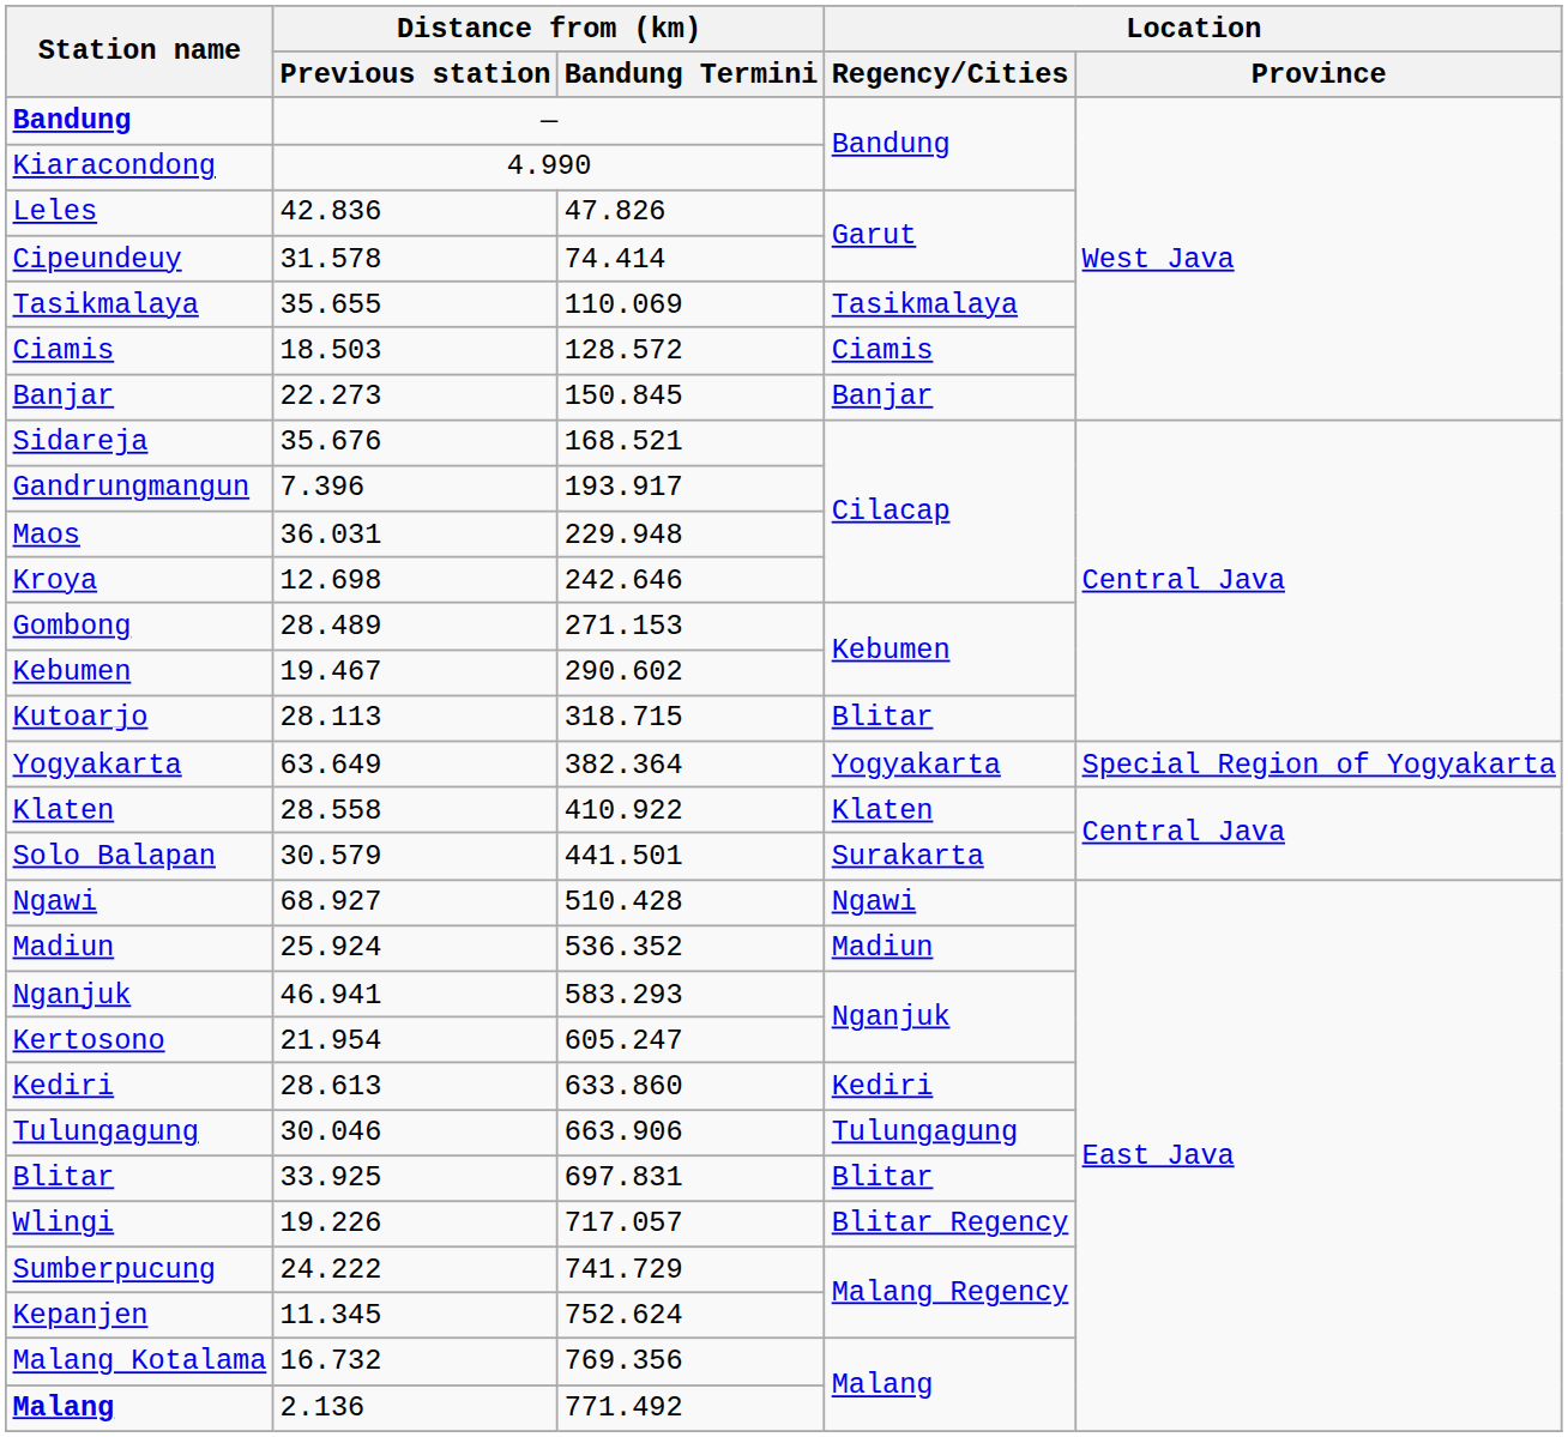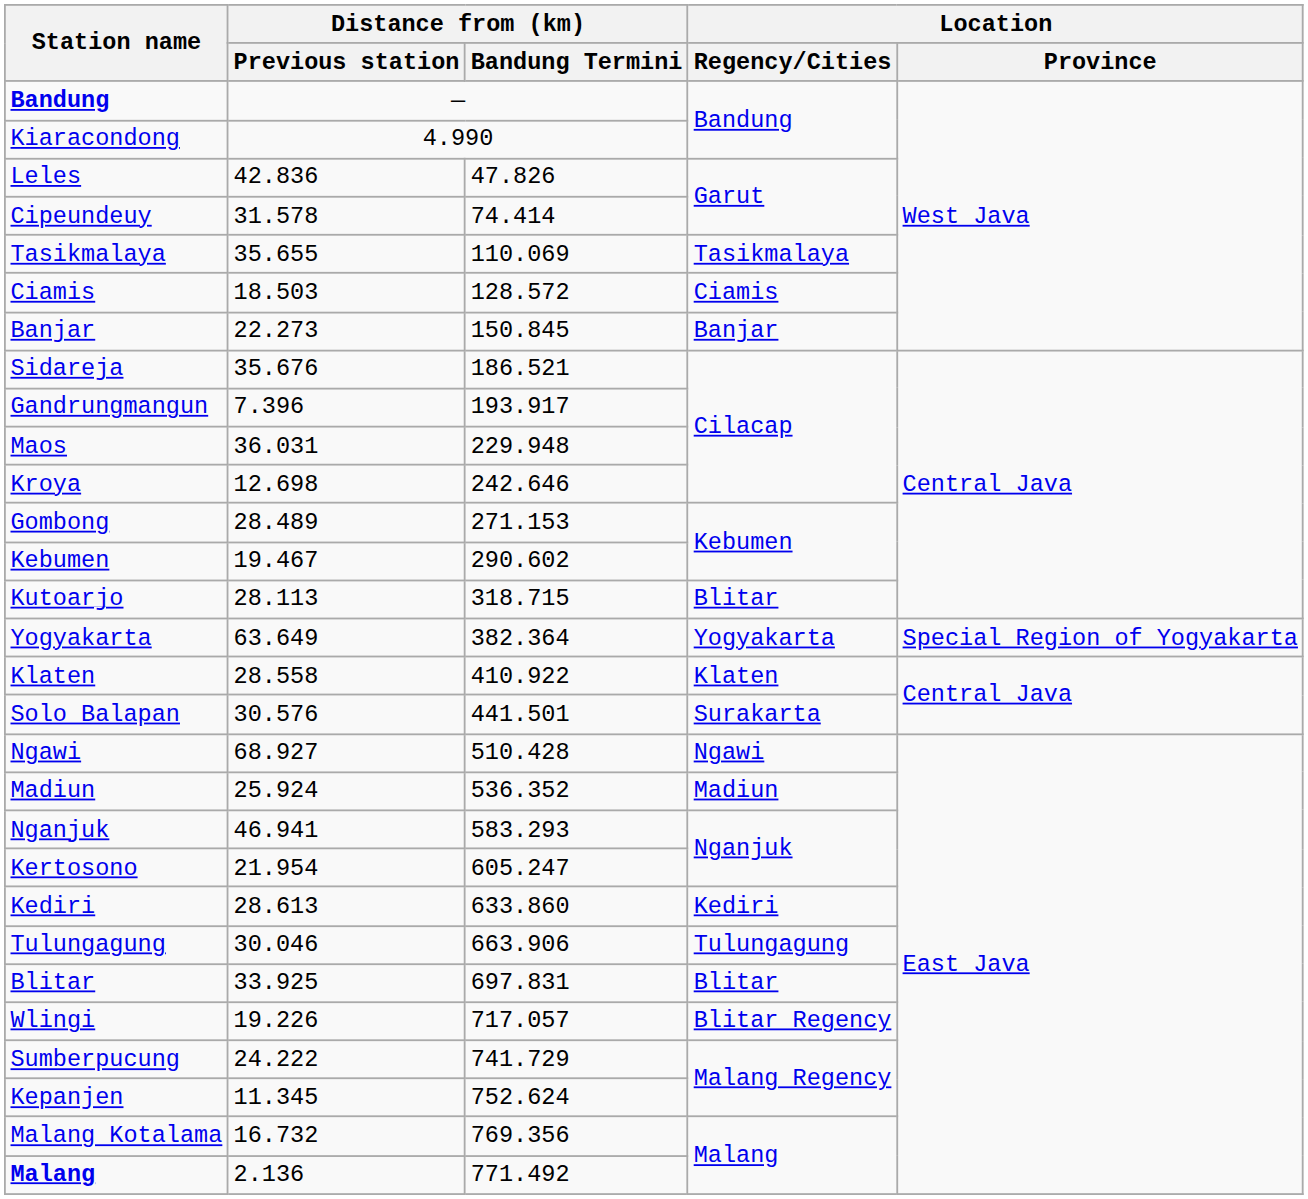 <table class="wikitable" rules="all">
 <tr>
 <th rowspan="2">Station name</th>
 <th colspan="2" style="width: 5em;">Distance from (km)</th>
 <th colspan="2" style="width: 5em;">Location</th>
 </tr>
 <tr>
 <th>Previous station</th>
 <th>Bandung Termini</th>
 <th>Regency/Cities</th>
 <th>Province</th>
 </tr>
 <tr>
 <td><strong><a href='#'>Bandung</a></strong></td>
 <td colspan="2" align="center">—</td>
 <td rowspan="2"><a href='#'>Bandung</a></td>
 <td rowspan="7"><a href='#'>West Java</a></td>
 </tr>
 <tr>
 <td><a href='#'>Kiaracondong</a></td>
 <td colspan="2" align="center">4.990</td>
 </tr>
 <tr>
 <td><a href='#'>Leles</a><small></small></td>
 <td>42.836</td>
 <td>47.826</td>
 <td rowspan="2"><a href='#'>Garut</a></td>
 </tr>
 <tr>
 <td><a href='#'>Cipeundeuy</a></td>
 <td>31.578</td>
 <td>74.414</td>
 </tr>
 <tr>
 <td><a href='#'>Tasikmalaya</a></td>
 <td>35.655</td>
 <td>110.069</td>
 <td><a href='#'>Tasikmalaya</a></td>
 </tr>
 <tr>
 <td><a href='#'>Ciamis</a><small></small></td>
 <td>18.503</td>
 <td>128.572</td>
 <td><a href='#'>Ciamis</a></td>
 </tr>
 <tr>
 <td><a href='#'>Banjar</a></td>
 <td>22.273</td>
 <td>150.845</td>
 <td><a href='#'>Banjar</a></td>
 </tr>
 <tr>
 <td><a href='#'>Sidareja</a><small></small></td>
 <td>35.676</td>
-<td>168.521</td>
+<td>186.521</td>
 <td rowspan="4"><a href='#'>Cilacap</a></td>
 <td rowspan="7"><a href='#'>Central Java</a></td>
 </tr>
 <tr>
 <td><a href='#'>Gandrungmangun</a><small></small></td>
 <td>7.396</td>
 <td>193.917</td>
 </tr>
 <tr>
 <td><a href='#'>Maos</a></td>
 <td>36.031</td>
 <td>229.948</td>
 </tr>
 <tr>
 <td><a href='#'>Kroya</a></td>
 <td>12.698</td>
 <td>242.646</td>
 </tr>
 <tr>
 <td><a href='#'>Gombong</a><small></small></td>
 <td>28.489</td>
 <td>271.153</td>
 <td rowspan="2"><a href='#'>Kebumen</a></td>
 </tr>
 <tr>
 <td><a href='#'>Kebumen</a></td>
 <td>19.467</td>
 <td>290.602</td>
 </tr>
 <tr>
 <td><a href='#'>Kutoarjo</a></td>
 <td>28.113</td>
 <td>318.715</td>
 <td><a href='#'>Blitar</a></td>
 </tr>
 <tr>
 <td><a href='#'>Yogyakarta</a></td>
 <td>63.649</td>
 <td>382.364</td>
 <td><a href='#'>Yogyakarta</a></td>
 <td><a href='#'>Special Region of Yogyakarta</a></td>
 </tr>
 <tr>
 <td><a href='#'>Klaten</a><small></small></td>
 <td>28.558</td>
 <td>410.922</td>
 <td><a href='#'>Klaten</a></td>
 <td rowspan="2"><a href='#'>Central Java</a></td>
 </tr>
 <tr>
 <td><a href='#'>Solo Balapan</a></td>
-<td>30.579</td>
+<td>30.576</td>
 <td>441.501</td>
 <td><a href='#'>Surakarta</a></td>
 </tr>
 <tr>
 <td><a href='#'>Ngawi</a></td>
 <td>68.927</td>
 <td>510.428</td>
 <td><a href='#'>Ngawi</a></td>
 <td rowspan="12"><a href='#'>East Java</a></td>
 </tr>
 <tr>
 <td><a href='#'>Madiun</a></td>
 <td>25.924</td>
 <td>536.352</td>
 <td><a href='#'>Madiun</a></td>
 </tr>
 <tr>
 <td><a href='#'>Nganjuk</a></td>
 <td>46.941</td>
 <td>583.293</td>
 <td rowspan="2"><a href='#'>Nganjuk</a></td>
 </tr>
 <tr>
 <td><a href='#'>Kertosono</a></td>
 <td>21.954</td>
 <td>605.247</td>
 </tr>
 <tr>
 <td><a href='#'>Kediri</a></td>
 <td>28.613</td>
 <td>633.860</td>
 <td><a href='#'>Kediri</a></td>
 </tr>
 <tr>
 <td><a href='#'>Tulungagung</a></td>
 <td>30.046</td>
 <td>663.906</td>
 <td><a href='#'>Tulungagung</a></td>
 </tr>
 <tr>
 <td><a href='#'>Blitar</a></td>
 <td>33.925</td>
 <td>697.831</td>
 <td><a href='#'>Blitar</a></td>
 </tr>
 <tr>
 <td><a href='#'>Wlingi</a><small></small></td>
 <td>19.226</td>
 <td>717.057</td>
 <td><a href='#'>Blitar Regency</a></td>
 </tr>
 <tr>
 <td><a href='#'>Sumberpucung</a><small></small></td>
 <td>24.222</td>
 <td>741.729</td>
 <td rowspan="2"><a href='#'>Malang Regency</a></td>
 </tr>
 <tr>
 <td><a href='#'>Kepanjen</a></td>
 <td>11.345</td>
 <td>752.624</td>
 </tr>
 <tr>
 <td><a href='#'>Malang Kotalama</a></td>
 <td>16.732</td>
 <td>769.356</td>
 <td rowspan="2"><a href='#'>Malang</a></td>
 </tr>
 <tr>
 <td><strong><a href='#'>Malang</a></strong><small></small></td>
 <td>2.136</td>
 <td>771.492</td>
 </tr>
 </table>
